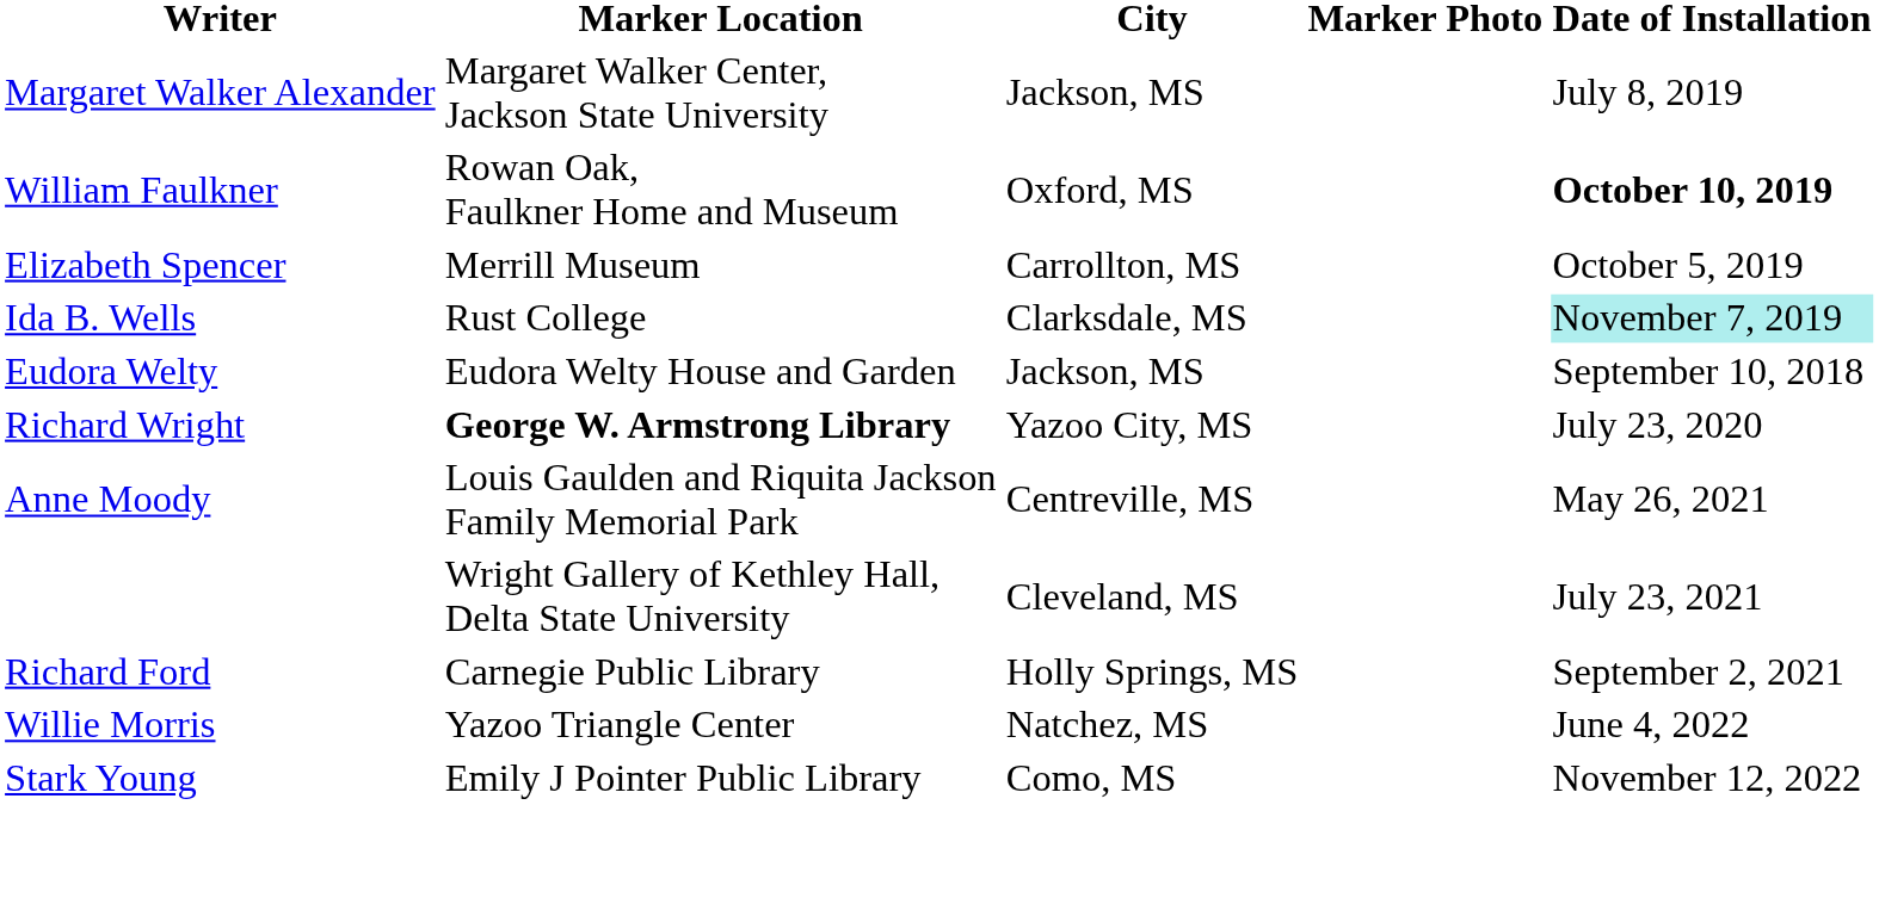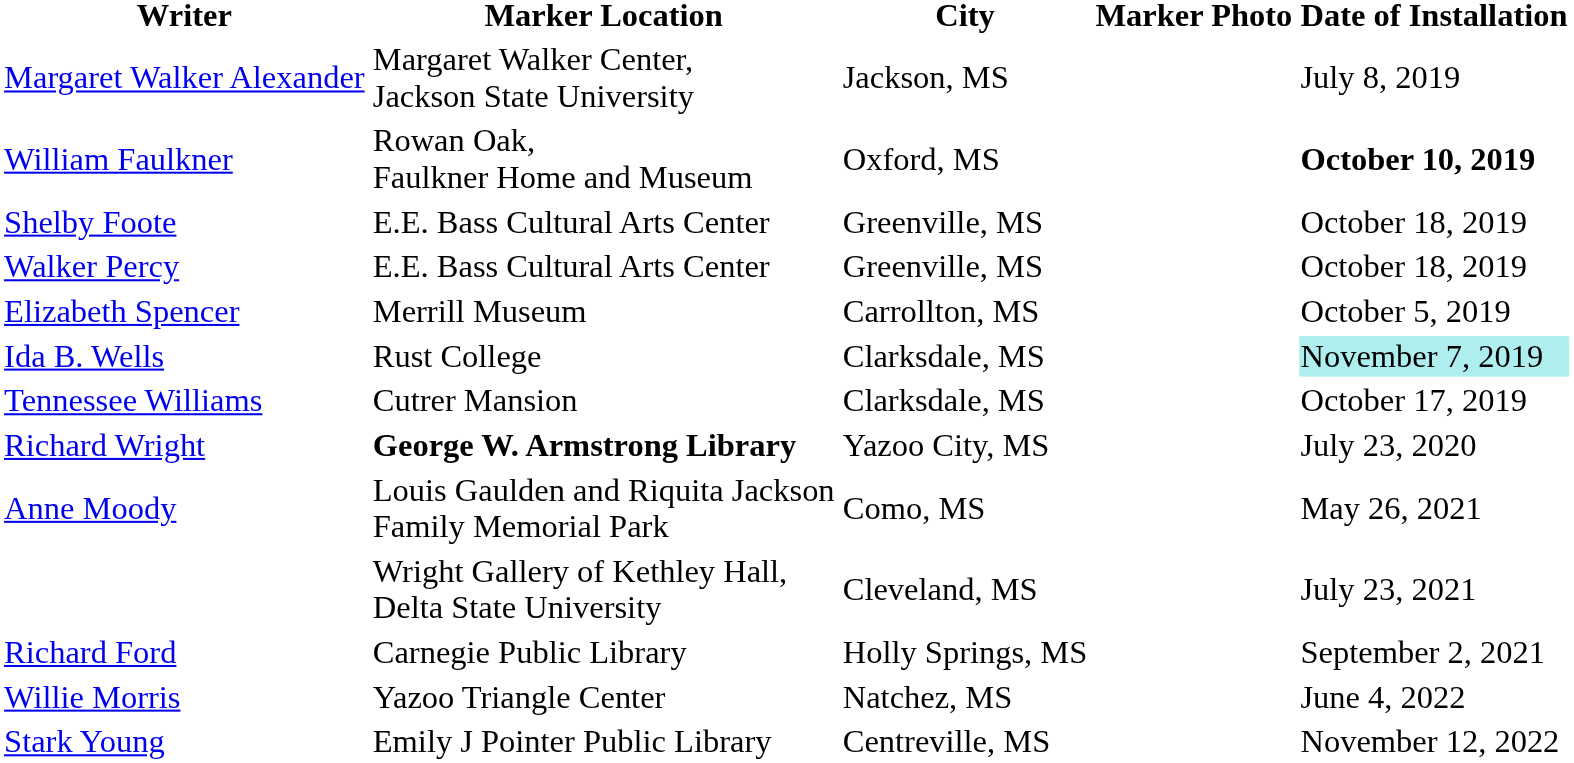 <table>
 <tr>
 <th>Writer</th>
 <th>Marker Location</th>
 <th>City</th>
 <th>Marker Photo</th>
 <th>Date of Installation</th>
 </tr>
 <tr>
 <td><a href='#'>Margaret Walker Alexander</a></td>
 <td>Margaret Walker Center,<br>Jackson State University</td>
 <td>Jackson, MS</td>
 <td></td>
 <td>July 8, 2019</td>
 </tr>
 <tr>
 <td><a href='#'>William Faulkner</a></td>
 <td>Rowan Oak,<br>Faulkner Home and Museum</td>
 <td>Oxford, MS</td>
 <td></td>
 <td><strong>October 10, 2019</strong></td>
 </tr>
 <tr>
+<td><a href='#'>Shelby Foote</a></td>
+<td>E.E. Bass Cultural Arts Center</td>
+<td>Greenville, MS</td>
+<td></td>
+<td>October 18, 2019</td>
+</tr>
+<tr>
+<td><a href='#'>Walker Percy</a></td>
+<td>E.E. Bass Cultural Arts Center</td>
+<td>Greenville, MS</td>
+<td></td>
+<td>October 18, 2019</td>
+</tr>
+<tr>
 <td><a href='#'>Elizabeth Spencer</a></td>
 <td>Merrill Museum</td>
 <td>Carrollton, MS</td>
 <td></td>
 <td>October 5, 2019</td>
 </tr>
 <tr>
 <td><a href='#'>Ida B. Wells</a></td>
 <td>Rust College</td>
 <td>Clarksdale, MS</td>
 <td></td>
 <td style="background: paleturquoise;">November 7, 2019</td>
 </tr>
 <tr>
-<td><a href='#'>Eudora Welty</a></td>
-<td>Eudora Welty House and Garden</td>
-<td>Jackson, MS</td>
+<td><a href='#'>Tennessee Williams</a></td>
+<td>Cutrer Mansion</td>
+<td>Clarksdale, MS</td>
 <td></td>
-<td>September 10, 2018</td>
+<td>October 17, 2019</td>
 </tr>
 <tr>
 <td><a href='#'>Richard Wright</a></td>
 <td><strong>George W. Armstrong Library</strong></td>
 <td>Yazoo City, MS</td>
 <td></td>
 <td>July 23, 2020</td>
 </tr>
 <tr>
 <td><a href='#'>Anne Moody</a></td>
 <td>Louis Gaulden and Riquita Jackson<br>Family Memorial Park</td>
-<td>Centreville, MS</td>
+<td>Como, MS</td>
 <td></td>
 <td>May 26, 2021</td>
 </tr>
 <tr>
 <td></td>
 <td>Wright Gallery of Kethley Hall,<br>Delta State University</td>
 <td>Cleveland, MS</td>
 <td></td>
 <td>July 23, 2021</td>
 </tr>
 <tr>
 <td><a href='#'>Richard Ford</a></td>
 <td>Carnegie Public Library</td>
 <td>Holly Springs, MS</td>
 <td></td>
 <td>September 2, 2021</td>
 </tr>
 <tr>
 <td><a href='#'>Willie Morris</a></td>
 <td>Yazoo Triangle Center</td>
 <td>Natchez, MS</td>
 <td></td>
 <td>June 4, 2022</td>
 </tr>
 <tr>
 <td><a href='#'>Stark Young</a></td>
 <td>Emily J Pointer Public Library</td>
-<td>Como, MS</td>
+<td>Centreville, MS</td>
 <td></td>
 <td>November 12, 2022</td>
 </tr>
 </table>
